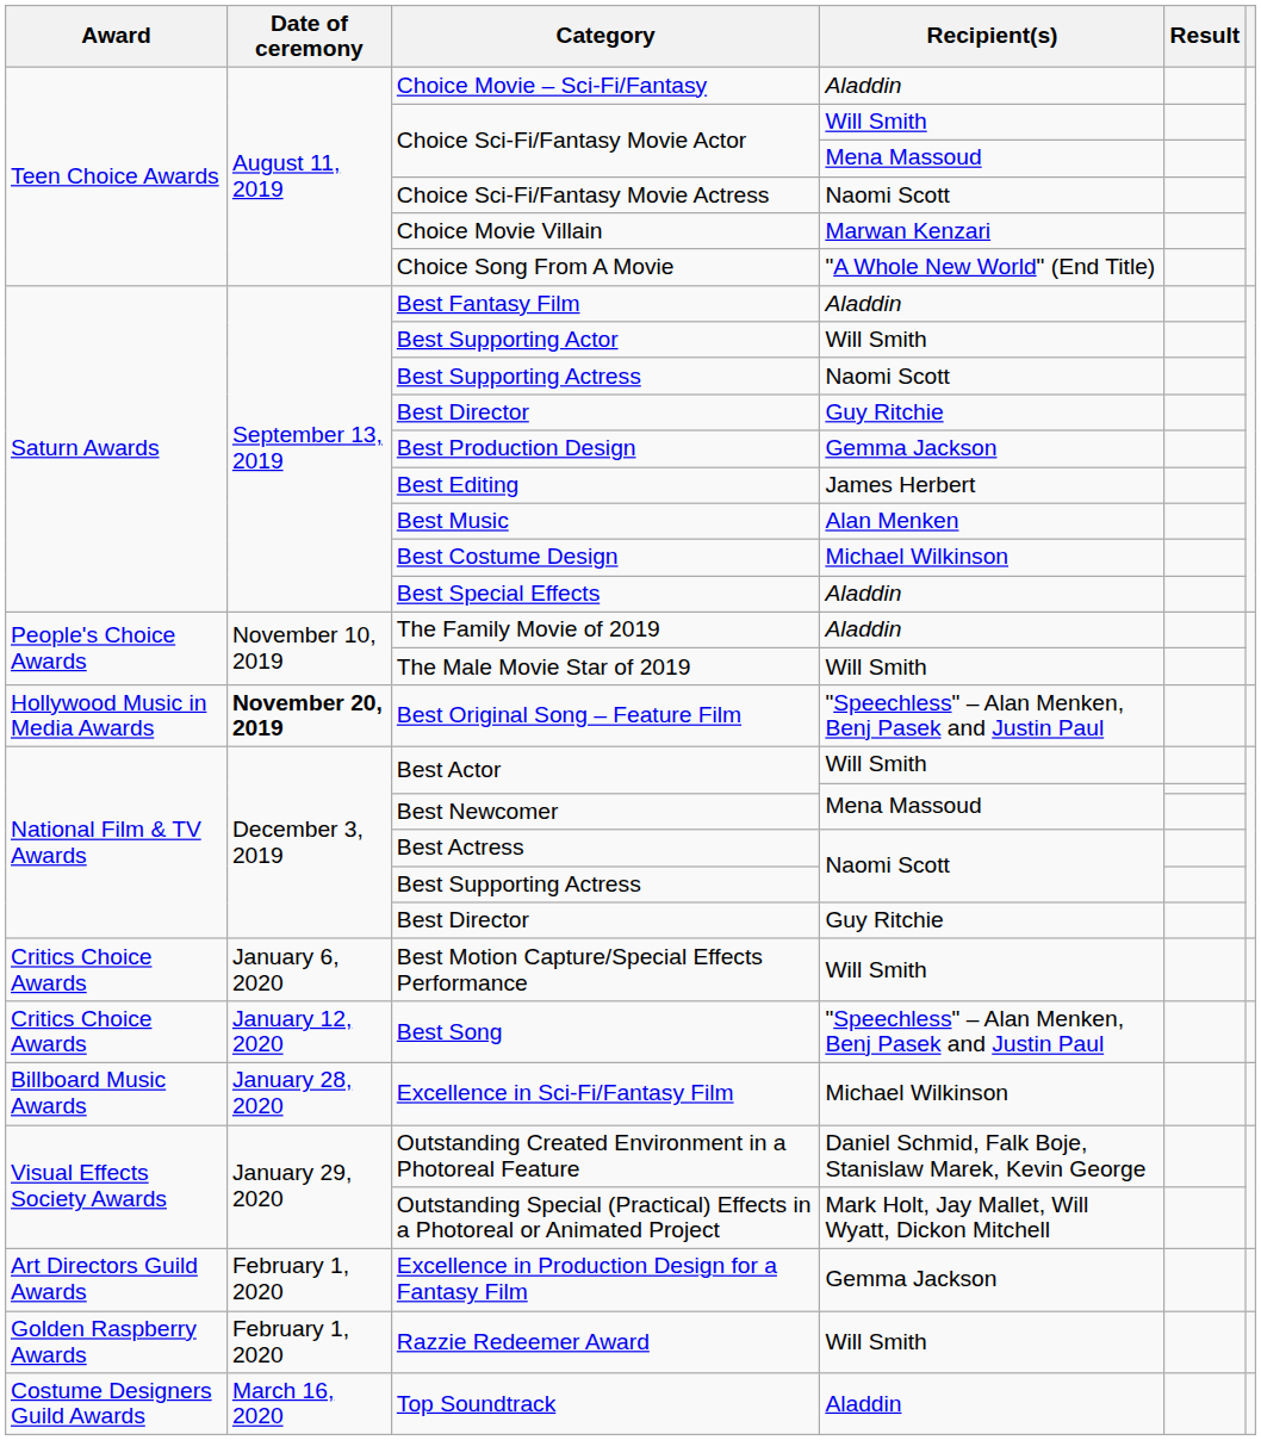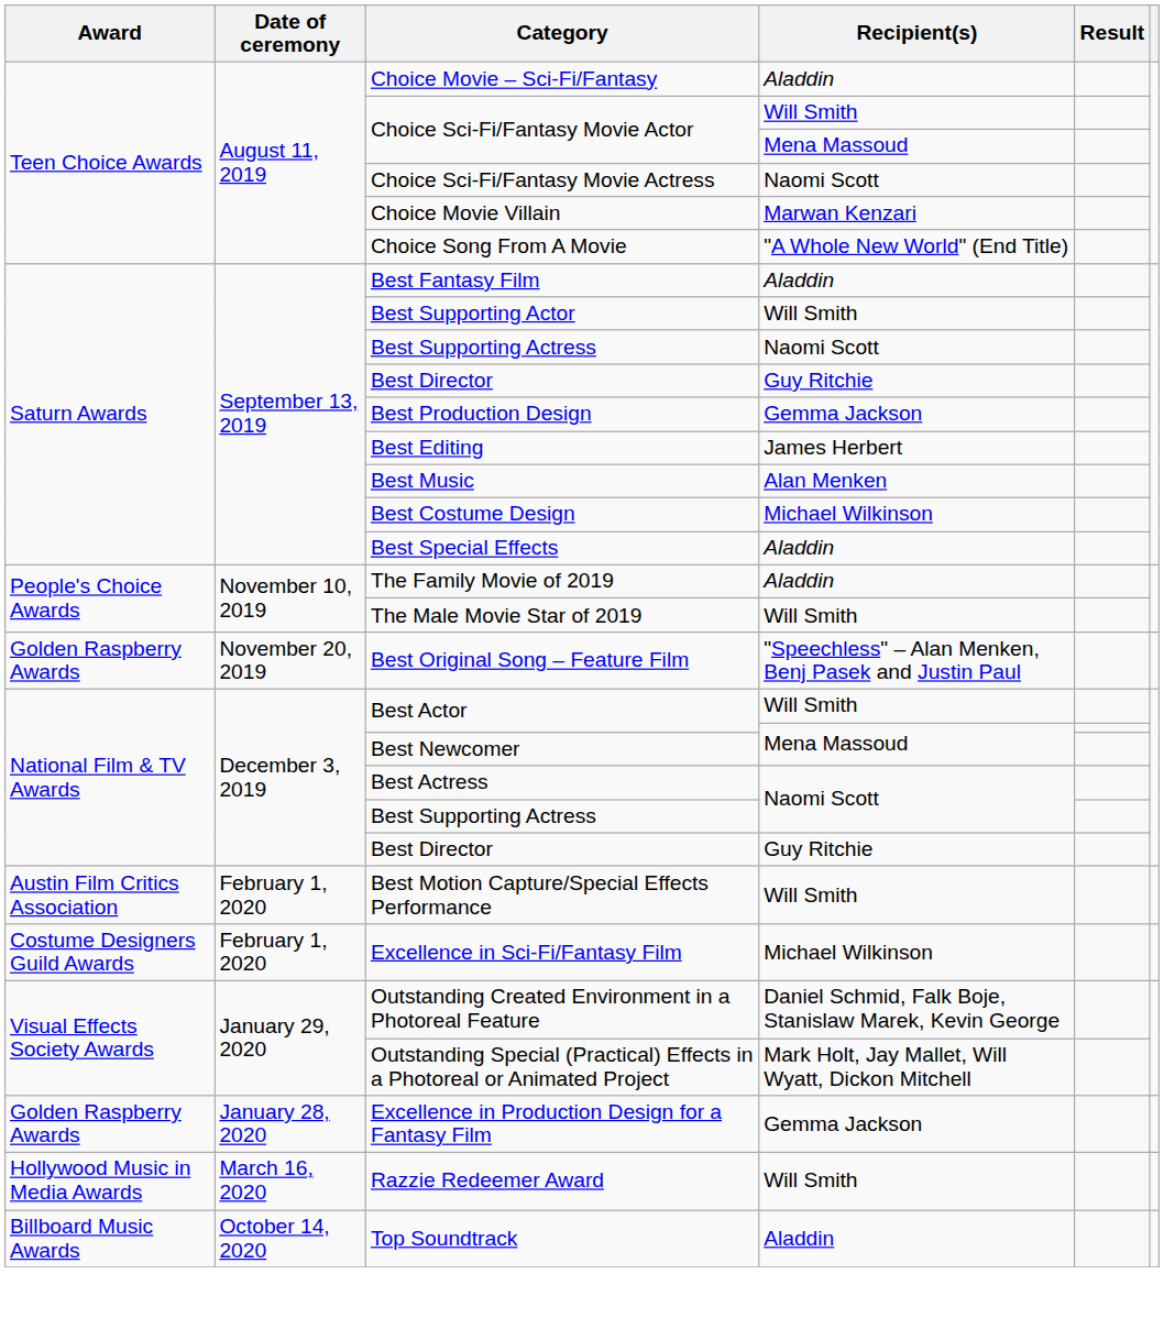 <table class="wikitable plainrowheaders sortable" style="width:99%;">
 <tr>
 <th scope="col">Award</th>
 <th scope="col">Date of ceremony</th>
 <th scope="col">Category</th>
 <th scope="col">Recipient(s)</th>
 <th scope="col">Result</th>
 <th scope="col" class="unsortable"></th>
 </tr>
 <tr>
 <td rowspan="6"><a href='#'>Teen Choice Awards</a></td>
 <td rowspan="6"><a href='#'>August 11, 2019</a></td>
 <td><a href='#'>Choice Movie – Sci-Fi/Fantasy</a></td>
 <td><em>Aladdin</em></td>
 <td></td>
 <td style="text-align:center;" rowspan="6"></td>
 </tr>
 <tr>
 <td rowspan="2">Choice Sci-Fi/Fantasy Movie Actor</td>
 <td><a href='#'>Will Smith</a></td>
 <td></td>
 </tr>
 <tr>
 <td><a href='#'>Mena Massoud</a></td>
 <td></td>
 </tr>
 <tr>
 <td>Choice Sci-Fi/Fantasy Movie Actress</td>
 <td>Naomi Scott</td>
 <td></td>
 </tr>
 <tr>
 <td>Choice Movie Villain</td>
 <td><a href='#'>Marwan Kenzari</a></td>
 <td></td>
 </tr>
 <tr>
 <td>Choice Song From A Movie</td>
 <td>"<a href='#'>A Whole New World</a>" (End Title)</td>
 <td></td>
 </tr>
 <tr>
 <td rowspan="9"><a href='#'>Saturn Awards</a></td>
 <td rowspan="9"><a href='#'>September 13, 2019</a></td>
 <td><a href='#'>Best Fantasy Film</a></td>
 <td><em>Aladdin</em></td>
 <td></td>
 <td style="text-align:center;" rowspan="9"></td>
 </tr>
 <tr>
 <td><a href='#'>Best Supporting Actor</a></td>
 <td>Will Smith</td>
 <td></td>
 </tr>
 <tr>
 <td><a href='#'>Best Supporting Actress</a></td>
 <td>Naomi Scott</td>
 <td></td>
 </tr>
 <tr>
 <td><a href='#'>Best Director</a></td>
 <td><a href='#'>Guy Ritchie</a></td>
 <td></td>
 </tr>
 <tr>
 <td><a href='#'>Best Production Design</a></td>
 <td><a href='#'>Gemma Jackson</a></td>
 <td></td>
 </tr>
 <tr>
 <td><a href='#'>Best Editing</a></td>
 <td>James Herbert</td>
 <td></td>
 </tr>
 <tr>
 <td><a href='#'>Best Music</a></td>
 <td><a href='#'>Alan Menken</a></td>
 <td></td>
 </tr>
 <tr>
 <td><a href='#'>Best Costume Design</a></td>
 <td><a href='#'>Michael Wilkinson</a></td>
 <td></td>
 </tr>
 <tr>
 <td><a href='#'>Best Special Effects</a></td>
 <td><em>Aladdin</em></td>
 <td></td>
 </tr>
 <tr>
 <td scope="row" rowspan="2"><a href='#'>People's Choice Awards</a></td>
 <td scope="row" rowspan="2">November 10, 2019</td>
 <td>The Family Movie of 2019</td>
 <td><em>Aladdin</em></td>
 <td></td>
 <td scope="row" rowspan="2" style="text-align:center;"></td>
 </tr>
 <tr>
 <td>The Male Movie Star of 2019</td>
 <td>Will Smith</td>
 <td></td>
 </tr>
 <tr>
-<td><a href='#'>Hollywood Music in Media Awards</a></td>
-<td><strong>November 20, 2019</strong></td>
+<td><a href='#'>Golden Raspberry Awards</a></td>
+<td>November 20, 2019</td>
 <td><a href='#'>Best Original Song – Feature Film</a></td>
 <td>"<a href='#'>Speechless</a>" – Alan Menken, <a href='#'>Benj Pasek</a> and <a href='#'>Justin Paul</a></td>
 <td></td>
 <td style="text-align:center;"></td>
 </tr>
 <tr>
 <td rowspan="6"><a href='#'>National Film & TV Awards</a></td>
 <td rowspan="6">December 3, 2019</td>
 <td rowspan="2">Best Actor</td>
 <td>Will Smith</td>
 <td></td>
 <td rowspan="6" style="text-align:center;"></td>
 </tr>
 <tr>
 <td rowspan="2">Mena Massoud</td>
 <td></td>
 </tr>
 <tr>
 <td>Best Newcomer</td>
 <td></td>
 </tr>
 <tr>
 <td>Best Actress</td>
 <td rowspan="2">Naomi Scott</td>
 <td></td>
 </tr>
 <tr>
 <td>Best Supporting Actress</td>
 <td></td>
 </tr>
 <tr>
 <td>Best Director</td>
 <td>Guy Ritchie</td>
 <td></td>
 </tr>
 <tr>
-<td><a href='#'>Critics Choice Awards</a></td>
-<td>January 6, 2020</td>
+<td><a href='#'>Austin Film Critics Association</a></td>
+<td>February 1, 2020</td>
 <td>Best Motion Capture/Special Effects Performance</td>
 <td>Will Smith</td>
 <td></td>
 <td style="text-align:center;"></td>
 </tr>
 <tr>
-<td><a href='#'>Critics Choice Awards</a></td>
-<td><a href='#'>January 12, 2020</a></td>
-<td><a href='#'>Best Song</a></td>
-<td>"<a href='#'>Speechless</a>" – Alan Menken, <a href='#'>Benj Pasek</a> and <a href='#'>Justin Paul</a></td>
-<td></td>
-<td style="text-align:center;"></td>
-</tr>
-<tr>
-<td><a href='#'>Billboard Music Awards</a></td>
-<td><a href='#'>January 28, 2020</a></td>
+<td><a href='#'>Costume Designers Guild Awards</a></td>
+<td>February 1, 2020</td>
 <td><a href='#'>Excellence in Sci-Fi/Fantasy Film</a></td>
 <td>Michael Wilkinson</td>
 <td></td>
 <td style="text-align:center;"></td>
 </tr>
 <tr>
 <td scope="row" rowspan="2"><a href='#'>Visual Effects Society Awards</a></td>
 <td scope="row" rowspan="2">January 29, 2020</td>
 <td>Outstanding Created Environment in a Photoreal Feature</td>
 <td>Daniel Schmid, Falk Boje, Stanislaw Marek, Kevin George </td>
 <td></td>
 <td scope="row" rowspan="2" style="text-align:center;"></td>
 </tr>
 <tr>
 <td>Outstanding Special (Practical) Effects in a Photoreal or Animated Project</td>
 <td>Mark Holt, Jay Mallet, Will Wyatt, Dickon Mitchell </td>
 <td></td>
 </tr>
 <tr>
-<td><a href='#'>Art Directors Guild Awards</a></td>
-<td>February 1, 2020</td>
+<td><a href='#'>Golden Raspberry Awards</a></td>
+<td><a href='#'>January 28, 2020</a></td>
 <td><a href='#'>Excellence in Production Design for a Fantasy Film</a></td>
 <td>Gemma Jackson</td>
 <td></td>
 <td style="text-align:center;"></td>
 </tr>
 <tr>
-<td><a href='#'>Golden Raspberry Awards</a></td>
-<td>February 1, 2020</td>
+<td><a href='#'>Hollywood Music in Media Awards</a></td>
+<td><a href='#'>March 16, 2020</a></td>
 <td><a href='#'>Razzie Redeemer Award</a></td>
 <td>Will Smith</td>
 <td></td>
 <td style="text-align:center;"></td>
 </tr>
 <tr>
-<td><a href='#'>Costume Designers Guild Awards</a></td>
-<td><a href='#'>March 16, 2020</a></td>
+<td><a href='#'>Billboard Music Awards</a></td>
+<td><a href='#'>October 14, 2020</a></td>
 <td><a href='#'>Top Soundtrack</a></td>
 <td><a href='#'>Aladdin</a></td>
 <td></td>
 <td style="text-align:center;"></td>
 </tr>
 </table>
